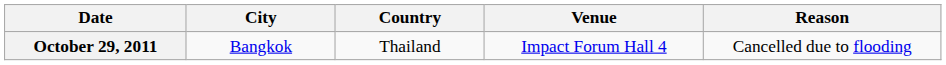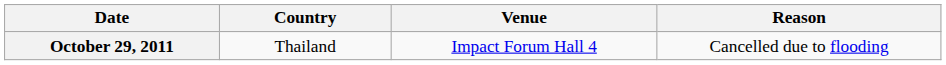 <table class="wikitable plainrowheaders" style="text-align:center;">
 <tr>
 <th scope="col" style="width:12em;">Date</th>
-<th scope="col" style="width:9.5em;">City</th>
 <th scope="col" style="width:9.5em;">Country</th>
 <th scope="col" style="width:15em;">Venue</th>
 <th scope="col" style="width:16em;">Reason</th>
 </tr>
 <tr>
 <th scope="row" style="text-align:center">October 29, 2011</th>
-<td style="text-align:center;"><a href='#'>Bangkok</a></td>
 <td style="text-align:center;">Thailand</td>
 <td style="text-align:center;"><a href='#'>Impact Forum Hall 4</a></td>
 <td style="text-align:center;">Cancelled due to <a href='#'>flooding</a></td>
 </tr>
 </table>
